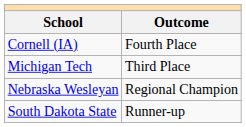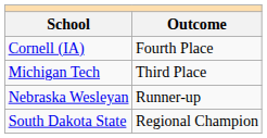 <table class="wikitable" style="float:left; margin-right:1em;">
 <tr>
 <th colspan="3" style="background:#ffdead;"></th>
 </tr>
 <tr>
 <th>School</th>
 <th>Outcome</th>
 </tr>
 <tr>
 <td><a href='#'>Cornell (IA)</a></td>
 <td>Fourth Place</td>
 </tr>
 <tr>
 <td><a href='#'>Michigan Tech</a></td>
 <td>Third Place</td>
 </tr>
 <tr>
 <td><a href='#'>Nebraska Wesleyan</a></td>
-<td>Regional Champion</td>
+<td>Runner-up</td>
 </tr>
 <tr>
 <td><a href='#'>South Dakota State</a></td>
-<td>Runner-up</td>
+<td>Regional Champion</td>
 </tr>
 </table>
